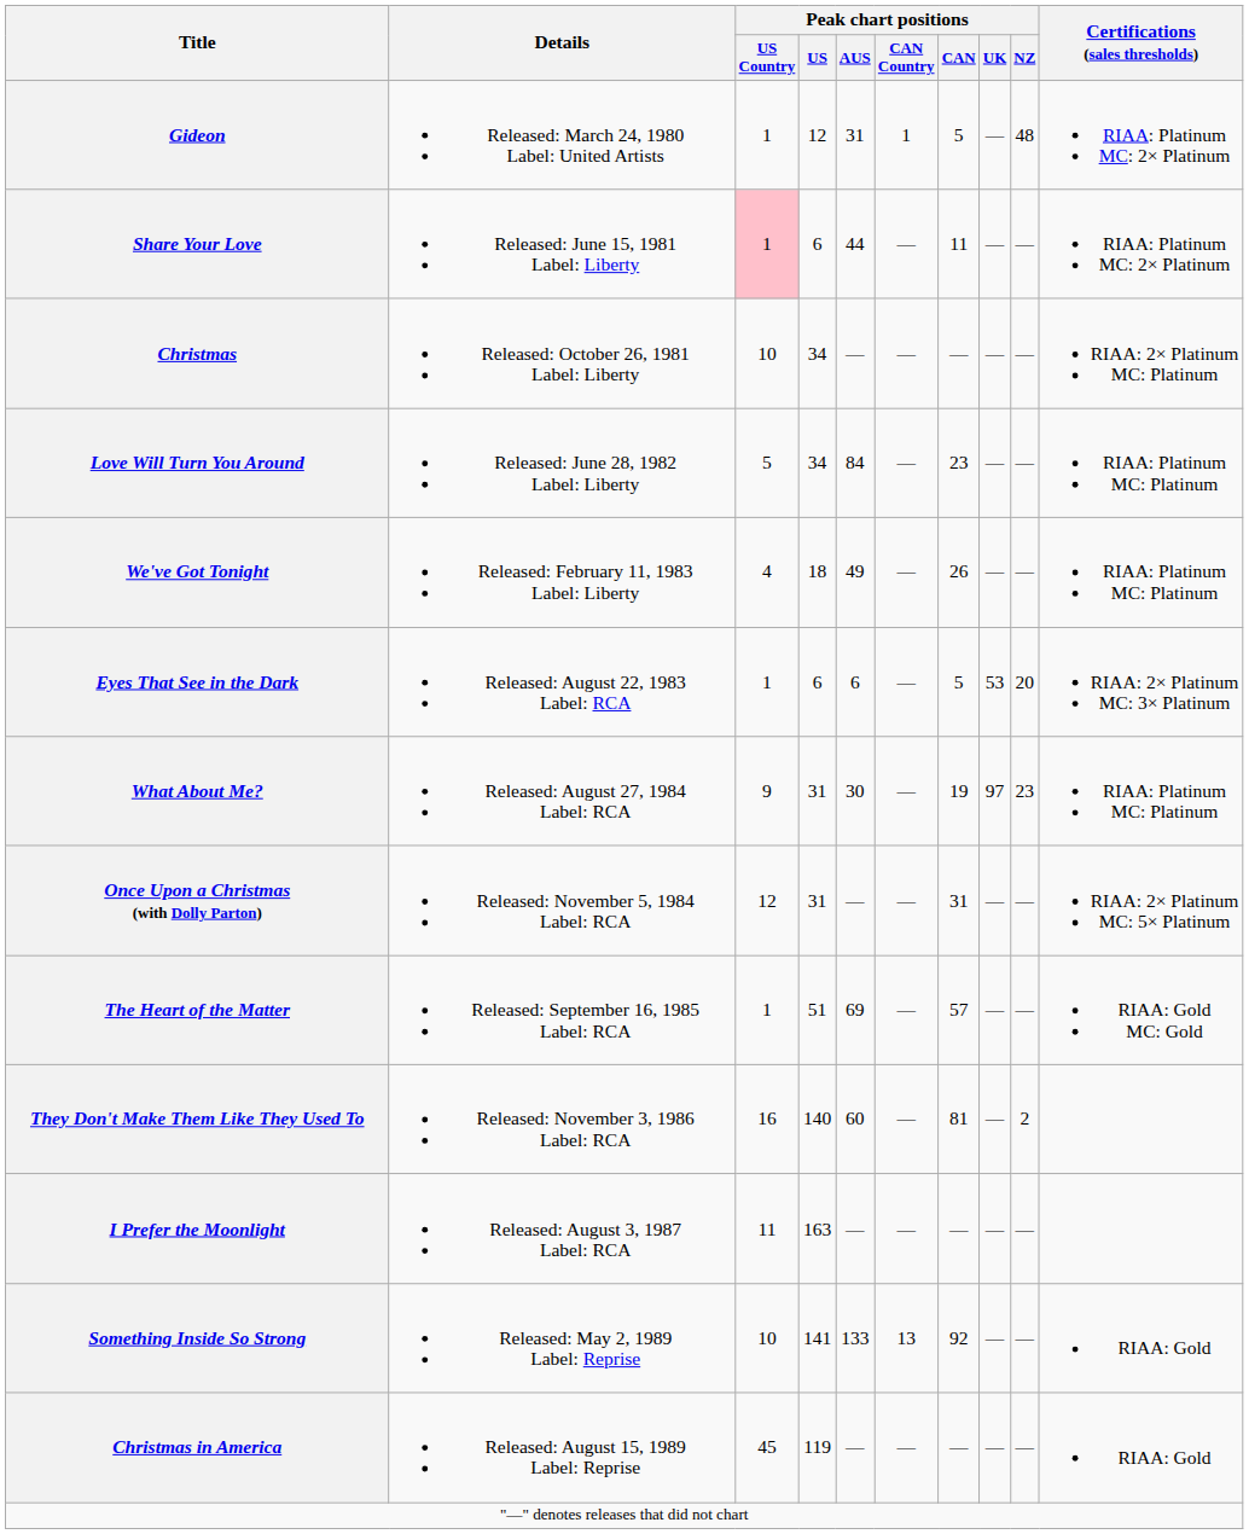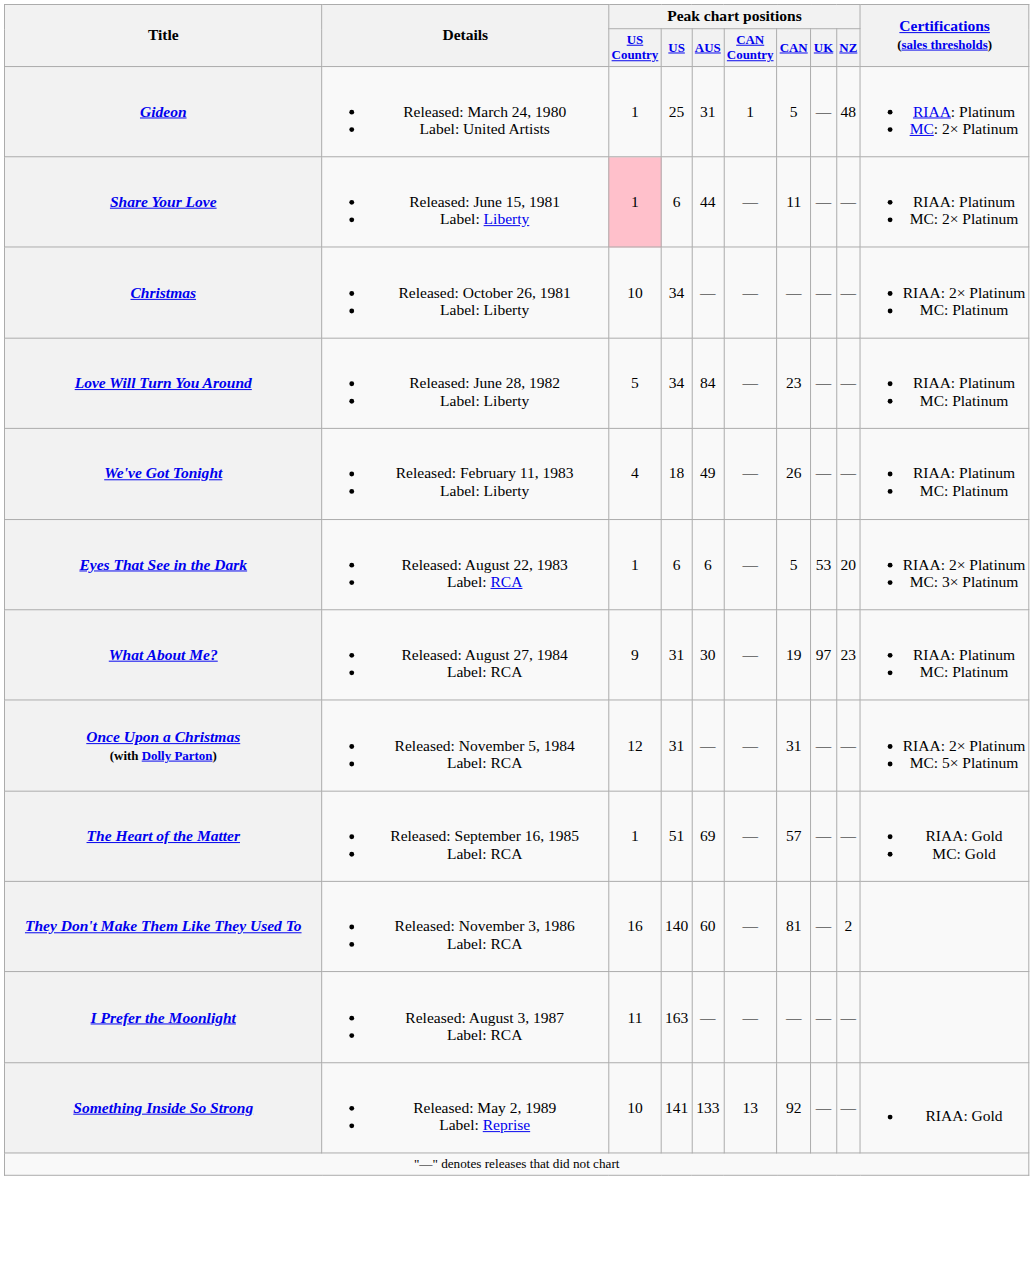 <table class="wikitable plainrowheaders" style="text-align:center;">
 <tr>
 <th rowspan="2" style="width:20em;">Title</th>
 <th rowspan="2" style="width:18em;">Details</th>
 <th colspan="7">Peak chart positions</th>
 <th rowspan="2"><a href='#'>Certifications</a><br><small>(<a href='#'>sales thresholds</a>)</small></th>
 </tr>
 <tr style="font-size:smaller;">
 <th><a href='#'>US<br>Country</a><br></th>
 <th><a href='#'>US</a><br></th>
 <th><a href='#'>AUS</a><br></th>
 <th><a href='#'>CAN<br>Country</a></th>
 <th><a href='#'>CAN</a></th>
 <th><a href='#'>UK</a><br></th>
 <th><a href='#'>NZ</a></th>
 </tr>
 <tr>
 <th scope="row"><em><a href='#'>Gideon</a></em></th>
 <td><br><ul><li>Released: March 24, 1980</li><li>Label: United Artists</li></ul></td>
 <td>1</td>
-<td>12</td>
+<td>25</td>
 <td>31</td>
 <td>1</td>
 <td>5</td>
 <td>—</td>
 <td>48</td>
 <td><br><ul><li><a href='#'>RIAA</a>: Platinum</li><li><a href='#'>MC</a>: 2× Platinum</li></ul></td>
 </tr>
 <tr>
 <th scope="row"><em><a href='#'>Share Your Love</a></em></th>
 <td><br><ul><li>Released: June 15, 1981</li><li>Label: <a href='#'>Liberty</a></li></ul></td>
 <td style="background: pink;">1</td>
 <td>6</td>
 <td>44</td>
 <td>—</td>
 <td>11</td>
 <td>—</td>
 <td>—</td>
 <td><br><ul><li>RIAA: Platinum</li><li>MC: 2× Platinum</li></ul></td>
 </tr>
 <tr>
 <th scope="row"><em><a href='#'>Christmas</a></em></th>
 <td><br><ul><li>Released: October 26, 1981</li><li>Label: Liberty</li></ul></td>
 <td>10</td>
 <td>34</td>
 <td>—</td>
 <td>—</td>
 <td>—</td>
 <td>—</td>
 <td>—</td>
 <td><br><ul><li>RIAA: 2× Platinum</li><li>MC: Platinum</li></ul></td>
 </tr>
 <tr>
 <th scope="row"><em><a href='#'>Love Will Turn You Around</a></em></th>
 <td><br><ul><li>Released: June 28, 1982</li><li>Label: Liberty</li></ul></td>
 <td>5</td>
 <td>34</td>
 <td>84</td>
 <td>—</td>
 <td>23</td>
 <td>—</td>
 <td>—</td>
 <td><br><ul><li>RIAA: Platinum</li><li>MC: Platinum</li></ul></td>
 </tr>
 <tr>
 <th scope="row"><em><a href='#'>We've Got Tonight</a></em></th>
 <td><br><ul><li>Released: February 11, 1983</li><li>Label: Liberty</li></ul></td>
 <td>4</td>
 <td>18</td>
 <td>49</td>
 <td>—</td>
 <td>26</td>
 <td>—</td>
 <td>—</td>
 <td><br><ul><li>RIAA: Platinum</li><li>MC: Platinum</li></ul></td>
 </tr>
 <tr>
 <th scope="row"><em><a href='#'>Eyes That See in the Dark</a></em></th>
 <td><br><ul><li>Released: August 22, 1983</li><li>Label: <a href='#'>RCA</a></li></ul></td>
 <td>1</td>
 <td>6</td>
 <td>6</td>
 <td>—</td>
 <td>5</td>
 <td>53</td>
 <td>20</td>
 <td><br><ul><li>RIAA: 2× Platinum</li><li>MC: 3× Platinum</li></ul></td>
 </tr>
 <tr>
 <th scope="row"><em><a href='#'>What About Me?</a></em></th>
 <td><br><ul><li>Released: August 27, 1984</li><li>Label: RCA</li></ul></td>
 <td>9</td>
 <td>31</td>
 <td>30</td>
 <td>—</td>
 <td>19</td>
 <td>97</td>
 <td>23</td>
 <td><br><ul><li>RIAA: Platinum</li><li>MC: Platinum</li></ul></td>
 </tr>
 <tr>
 <th scope="row"><em><a href='#'>Once Upon a Christmas</a></em><br><small>(with <a href='#'>Dolly Parton</a>)</small></th>
 <td><br><ul><li>Released: November 5, 1984</li><li>Label: RCA</li></ul></td>
 <td>12</td>
 <td>31</td>
 <td>—</td>
 <td>—</td>
 <td>31</td>
 <td>—</td>
 <td>—</td>
 <td><br><ul><li>RIAA: 2× Platinum</li><li>MC: 5× Platinum</li></ul></td>
 </tr>
 <tr>
 <th scope="row"><em><a href='#'>The Heart of the Matter</a></em></th>
 <td><br><ul><li>Released: September 16, 1985</li><li>Label: RCA</li></ul></td>
 <td>1</td>
 <td>51</td>
 <td>69</td>
 <td>—</td>
 <td>57</td>
 <td>—</td>
 <td>—</td>
 <td><br><ul><li>RIAA: Gold</li><li>MC: Gold</li></ul></td>
 </tr>
 <tr>
 <th scope="row"><em><a href='#'>They Don't Make Them Like They Used To</a></em></th>
 <td><br><ul><li>Released: November 3, 1986</li><li>Label: RCA</li></ul></td>
 <td>16</td>
 <td>140</td>
 <td>60</td>
 <td>—</td>
 <td>81</td>
 <td>—</td>
 <td>2</td>
 <td></td>
 </tr>
 <tr>
 <th scope="row"><em><a href='#'>I Prefer the Moonlight</a></em></th>
 <td><br><ul><li>Released: August 3, 1987</li><li>Label: RCA</li></ul></td>
 <td>11</td>
 <td>163</td>
 <td>—</td>
 <td>—</td>
 <td>—</td>
 <td>—</td>
 <td>—</td>
 <td></td>
 </tr>
 <tr>
 <th scope="row"><em><a href='#'>Something Inside So Strong</a></em></th>
 <td><br><ul><li>Released: May 2, 1989</li><li>Label: <a href='#'>Reprise</a></li></ul></td>
 <td>10</td>
 <td>141</td>
 <td>133</td>
 <td>13</td>
 <td>92</td>
 <td>—</td>
 <td>—</td>
 <td><br><ul><li>RIAA: Gold</li></ul></td>
 </tr>
 <tr>
-<th scope="row"><em><a href='#'>Christmas in America</a></em></th>
-<td><br><ul><li>Released: August 15, 1989</li><li>Label: Reprise</li></ul></td>
-<td>45</td>
-<td>119</td>
-<td>—</td>
-<td>—</td>
-<td>—</td>
-<td>—</td>
-<td>—</td>
-<td><br><ul><li>RIAA: Gold</li></ul></td>
-</tr>
-<tr>
 <td colspan="10" style="font-size:85%">"—" denotes releases that did not chart</td>
 </tr>
 </table>
